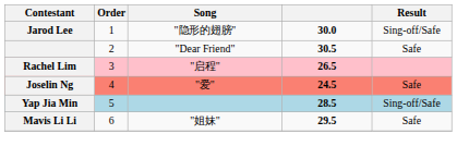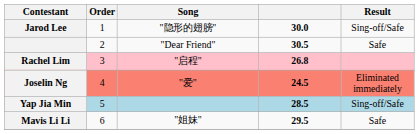 <table class="wikitable plainrowheaders" style="text-align:center;">
 <tr>
 <th scope="col" style="width:8em;">Contestant</th>
 <th scope="col">Order</th>
 <th scope="col" style="width:14em;">Song</th>
 <th colspan=1 scope="col" style="width:8em;"></th>
 <th scope="col" style="width:7em;">Result</th>
 </tr>
 <tr>
 <th scope="row">Jarod Lee</th>
 <td>1</td>
 <td>"隐形的翅膀"</td>
 <td><strong>30.0</strong></td>
 <td>Sing-off/Safe</td>
 </tr>
 <tr>
 <th scope="row"></th>
 <td>2</td>
 <td>"Dear Friend"</td>
 <td><strong>30.5</strong></td>
 <td>Safe</td>
 </tr>
 <tr style="background:pink;">
 <th scope="row">Rachel Lim</th>
 <td>3</td>
 <td>"启程"</td>
-<td><strong>26.5</strong></td>
+<td><strong>26.8</strong></td>
 <td></td>
 </tr>
 <tr style="background:salmon;">
 <th scope="row">Joselin Ng</th>
 <td>4</td>
 <td>"爱"</td>
 <td><strong>24.5</strong></td>
-<td>Safe</td>
+<td>Eliminated immediately</td>
 </tr>
 <tr style="background:lightblue;">
 <th scope="row">Yap Jia Min</th>
 <td>5</td>
 <td></td>
 <td><strong>28.5</strong></td>
 <td>Sing-off/Safe</td>
 </tr>
 <tr>
 <th scope="row">Mavis Li Li</th>
 <td>6</td>
 <td>"姐妹"</td>
 <td><strong>29.5</strong></td>
 <td>Safe</td>
 </tr>
 <tr>
 </tr>
 </table>
